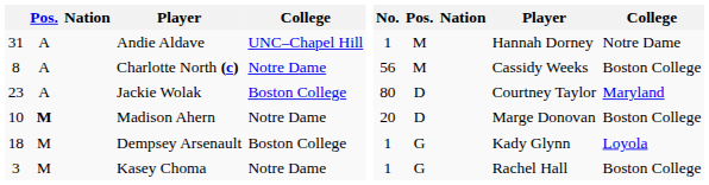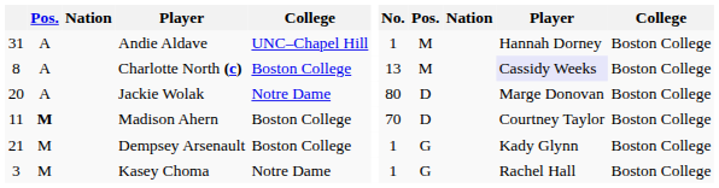 <table class="wikitable" style="border:none; text-align:center; font-size:95%">
 <tr>
 <th style="border:none"></th>
 <th style="border:none"><a href='#'>Pos.</a></th>
 <th style="border:none">Nation</th>
 <th style="border:none">Player</th>
 <th style="border:none">College</th>
 <td style="border:none" bgcolor="white"></td>
 <th style="border:none">No.</th>
 <th style="border:none">Pos.</th>
 <th style="border:none">Nation</th>
 <th style="border:none">Player</th>
 <th style="border:none">College</th>
 </tr>
 <tr>
 <td style="border:none">31</td>
 <td style="border:none">A</td>
 <td style="border:none"></td>
 <td style="border:none; text-align:left">Andie Aldave</td>
 <td style="border:none; text-align:left"><a href='#'>UNC–Chapel Hill</a></td>
 <td style="border:none" bgcolor="white"></td>
 <td style="border:none">1</td>
 <td style="border:none">M</td>
 <td style="border:none"></td>
 <td style="border:none; text-align:left">Hannah Dorney</td>
-<td style="border:none; text-align:left">Notre Dame</td>
+<td style="border:none; text-align:left">Boston College</td>
 </tr>
 <tr>
 <td style="border:none">8</td>
 <td style="border:none">A</td>
 <td style="border:none"></td>
 <td style="border:none; text-align:left">Charlotte North <strong>(<a href='#'>c</a>)</strong></td>
-<td style="border:none; text-align:left"><a href='#'>Notre Dame</a></td>
+<td style="border:none; text-align:left"><a href='#'>Boston College</a></td>
 <td style="border:none" bgcolor="white"></td>
-<td style="border:none">56</td>
+<td style="border:none">13</td>
 <td style="border:none">M</td>
 <td style="border:none"></td>
-<td style="border:none; text-align:left">Cassidy Weeks</td>
+<td style="background: lavender; border:none; text-align:left">Cassidy Weeks</td>
 <td style="border:none; text-align:left">Boston College</td>
 </tr>
 <tr>
-<td style="border:none">23</td>
+<td style="border:none">20</td>
 <td style="border:none">A</td>
 <td style="border:none"></td>
 <td style="border:none; text-align:left">Jackie Wolak</td>
-<td style="border:none; text-align:left"><a href='#'>Boston College</a></td>
+<td style="border:none; text-align:left"><a href='#'>Notre Dame</a></td>
 <td style="border:none" bgcolor="white"></td>
 <td style="border:none">80</td>
-<td style="border:none">D</td>
-<td style="border:none"></td>
-<td style="border:none; text-align:left">Courtney Taylor</td>
-<td style="border:none; text-align:left"><a href='#'>Maryland</a></td>
-</tr>
-<tr>
-<td style="border:none">10</td>
-<td style="border:none"><strong>M</strong></td>
-<td style="border:none"></td>
-<td style="border:none; text-align:left">Madison Ahern</td>
-<td style="border:none; text-align:left">Notre Dame</td>
-<td style="border:none" bgcolor="white"></td>
-<td style="border:none">20</td>
 <td style="border:none">D</td>
 <td style="border:none"></td>
 <td style="border:none; text-align:left">Marge Donovan</td>
 <td style="border:none; text-align:left">Boston College</td>
 </tr>
 <tr>
-<td style="border:none">18</td>
+<td style="border:none">11</td>
+<td style="border:none"><strong>M</strong></td>
+<td style="border:none"></td>
+<td style="border:none; text-align:left">Madison Ahern</td>
+<td style="border:none; text-align:left">Boston College</td>
+<td style="border:none" bgcolor="white"></td>
+<td style="border:none">70</td>
+<td style="border:none">D</td>
+<td style="border:none"></td>
+<td style="border:none; text-align:left">Courtney Taylor</td>
+<td style="border:none; text-align:left">Boston College</td>
+</tr>
+<tr>
+<td style="border:none">21</td>
 <td style="border:none">M</td>
 <td style="border:none"></td>
 <td style="border:none; text-align:left">Dempsey Arsenault</td>
 <td style="border:none; text-align:left">Boston College</td>
 <td style="border:none" bgcolor="white"></td>
 <td style="border:none">1</td>
 <td style="border:none">G</td>
 <td style="border:none"></td>
 <td style="border:none; text-align:left">Kady Glynn</td>
-<td style="border:none; text-align:left"><a href='#'>Loyola</a></td>
+<td style="border:none; text-align:left">Boston College</td>
 </tr>
 <tr>
 <td style="border:none">3</td>
 <td style="border:none">M</td>
 <td style="border:none"></td>
 <td style="border:none; text-align:left">Kasey Choma</td>
 <td style="border:none; text-align:left">Notre Dame</td>
 <td style="border:none" bgcolor="white"></td>
 <td style="border:none">1</td>
 <td style="border:none">G</td>
 <td style="border:none"></td>
 <td style="border:none; text-align:left">Rachel Hall</td>
 <td style="border:none; text-align:left">Boston College</td>
 </tr>
 </table>
